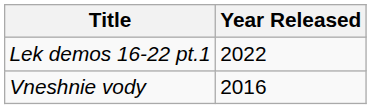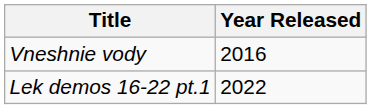 <table class="wikitable">
 <tr>
 <th>Title</th>
 <th>Year Released</th>
 </tr>
 <tr>
+<td><em>Vneshnie vody</em>  </td>
+<td>2016</td>
+</tr>
+<tr>
 <td><em>Lek demos 16-22 pt.1</em></td>
 <td>2022</td>
 </tr>
-<tr>
-<td><em>Vneshnie vody</em>  </td>
-<td>2016</td>
-</tr>
 </table>
